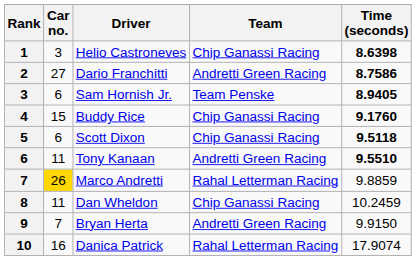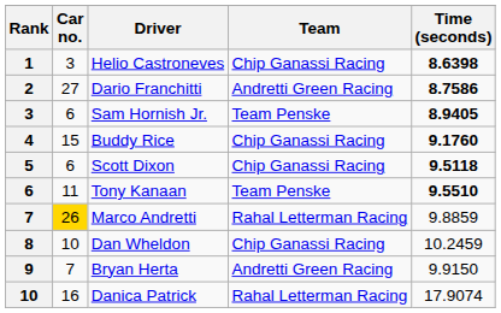 <table class="wikitable" style="font-size:95%;">
 <tr>
 </tr>
 <tr>
 <th>Rank</th>
 <th>Car<br>no.</th>
 <th>Driver</th>
 <th>Team</th>
 <th>Time<br>(seconds)</th>
 </tr>
 <tr>
 <th>1</th>
 <td align="center">3</td>
 <td><a href='#'>Helio Castroneves</a></td>
 <td><a href='#'>Chip Ganassi Racing</a></td>
 <td align=center><strong>8.6398</strong></td>
 </tr>
 <tr>
 <th>2</th>
 <td align="center">27</td>
 <td><a href='#'>Dario Franchitti</a></td>
 <td><a href='#'>Andretti Green Racing</a></td>
 <td align=center><strong>8.7586</strong></td>
 </tr>
 <tr>
 <th>3</th>
 <td align="center">6</td>
 <td><a href='#'>Sam Hornish Jr.</a></td>
 <td><a href='#'>Team Penske</a></td>
 <td align=center><strong>8.9405</strong></td>
 </tr>
 <tr>
 <th>4</th>
 <td align="center">15</td>
 <td><a href='#'>Buddy Rice</a></td>
 <td><a href='#'>Chip Ganassi Racing</a></td>
 <td align=center><strong>9.1760</strong></td>
 </tr>
 <tr>
 <th>5</th>
 <td align="center">6</td>
 <td><a href='#'>Scott Dixon</a></td>
 <td><a href='#'>Chip Ganassi Racing</a></td>
 <td align=center><strong>9.5118</strong></td>
 </tr>
 <tr>
 <th>6</th>
 <td align="center">11</td>
 <td><a href='#'>Tony Kanaan</a></td>
-<td><a href='#'>Andretti Green Racing</a></td>
+<td><a href='#'>Team Penske</a></td>
 <td align=center><strong>9.5510</strong></td>
 </tr>
 <tr>
 <th>7</th>
 <td align="center" style="background: gold;">26</td>
 <td><a href='#'>Marco Andretti</a></td>
 <td><a href='#'>Rahal Letterman Racing</a></td>
 <td align=center>9.8859</td>
 </tr>
 <tr>
 <th>8</th>
-<td align="center">11</td>
+<td align="center">10</td>
 <td><a href='#'>Dan Wheldon</a></td>
 <td><a href='#'>Chip Ganassi Racing</a></td>
 <td align=center>10.2459</td>
 </tr>
 <tr>
 <th>9</th>
 <td align="center">7</td>
 <td><a href='#'>Bryan Herta</a></td>
 <td><a href='#'>Andretti Green Racing</a></td>
 <td align=center>9.9150</td>
 </tr>
 <tr>
 <th>10</th>
 <td align="center">16</td>
 <td><a href='#'>Danica Patrick</a></td>
 <td><a href='#'>Rahal Letterman Racing</a></td>
 <td align=center>17.9074</td>
 </tr>
 </table>
